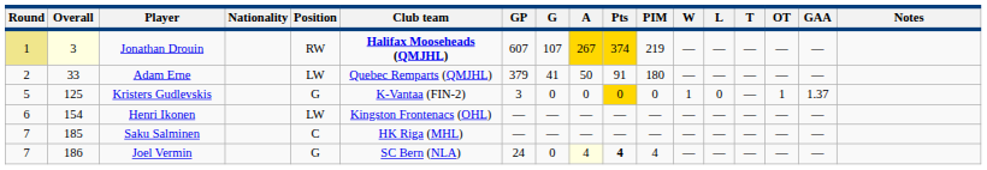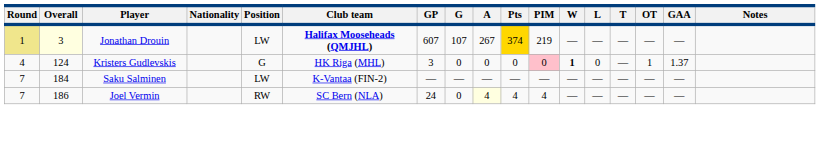 <table class="wikitable sortable" style="text-align:center">
 <tr style= "background:#FFFFFF; border-top:#003D7C 5px solid; border-bottom:#003D7C 5px solid;">
 <th style="width:3em">Round</th>
 <th style="width:4em">Overall</th>
 <th style="width:15em">Player</th>
 <th style="width:3em">Nationality</th>
 <th style="width:3em">Position</th>
 <th style="width:20em">Club team</th>
 <th style="width:3em">GP</th>
 <th style="width:3em">G</th>
 <th style="width:3em">A</th>
 <th style="width:3em">Pts</th>
 <th style="width:3em">PIM</th>
 <th style="width:3em">W</th>
 <th style="width:3em">L</th>
 <th style="width:3em">T</th>
 <th style="width:3em">OT</th>
 <th style="width:3em">GAA</th>
 <th style="width:20em">Notes</th>
 </tr>
 <tr>
 <td style="background: khaki;">1</td>
 <td style="background: lightyellow;">3</td>
 <td><a href='#'>Jonathan Drouin</a></td>
 <td></td>
-<td>RW</td>
+<td>LW</td>
 <td><strong><a href='#'>Halifax Mooseheads</a> (<a href='#'>QMJHL</a>)</strong></td>
 <td>607</td>
 <td>107</td>
-<td style="background: gold;">267</td>
+<td>267</td>
 <td style="background: gold;">374</td>
 <td>219</td>
 <td>—</td>
 <td>—</td>
 <td>—</td>
 <td>—</td>
 <td>—</td>
 <td></td>
 </tr>
 <tr>
-<td>2</td>
-<td>33</td>
-<td><a href='#'>Adam Erne</a></td>
-<td></td>
-<td>LW</td>
-<td><a href='#'>Quebec Remparts</a> (<a href='#'>QMJHL</a>)</td>
-<td>379</td>
-<td>41</td>
-<td>50</td>
-<td>91</td>
-<td>180</td>
-<td>—</td>
-<td>—</td>
-<td>—</td>
-<td>—</td>
-<td>—</td>
-<td></td>
-</tr>
-<tr>
-<td>5</td>
-<td>125</td>
+<td>4</td>
+<td>124</td>
 <td><a href='#'>Kristers Gudlevskis</a></td>
 <td></td>
 <td>G</td>
-<td><a href='#'>K-Vantaa</a> (FIN-2)</td>
+<td><a href='#'>HK Riga</a> (<a href='#'>MHL</a>)</td>
 <td>3</td>
 <td>0</td>
 <td>0</td>
-<td style="background: gold;">0</td>
 <td>0</td>
-<td>1</td>
+<td style="background: pink;">0</td>
+<td><strong>1</strong></td>
 <td>0</td>
 <td>—</td>
 <td>1</td>
 <td>1.37</td>
 <td></td>
 </tr>
 <tr>
-<td>6</td>
-<td>154</td>
-<td><a href='#'>Henri Ikonen</a></td>
+<td>7</td>
+<td>184</td>
+<td><a href='#'>Saku Salminen</a></td>
 <td></td>
 <td>LW</td>
-<td><a href='#'>Kingston Frontenacs</a> (<a href='#'>OHL</a>)</td>
-<td>—</td>
-<td>—</td>
-<td>—</td>
-<td>—</td>
-<td>—</td>
-<td>—</td>
-<td>—</td>
-<td>—</td>
-<td>—</td>
-<td>—</td>
-<td></td>
-</tr>
-<tr>
-<td>7</td>
-<td>185</td>
-<td><a href='#'>Saku Salminen</a></td>
-<td></td>
-<td>C</td>
-<td><a href='#'>HK Riga</a> (<a href='#'>MHL</a>)</td>
+<td><a href='#'>K-Vantaa</a> (FIN-2)</td>
 <td>—</td>
 <td>—</td>
 <td>—</td>
 <td>—</td>
 <td>—</td>
 <td>—</td>
 <td>—</td>
 <td>—</td>
 <td>—</td>
 <td>—</td>
 <td></td>
 </tr>
 <tr>
 <td>7</td>
 <td>186</td>
 <td><a href='#'>Joel Vermin</a></td>
 <td></td>
-<td>G</td>
+<td>RW</td>
 <td><a href='#'>SC Bern</a> (<a href='#'>NLA</a>)</td>
 <td>24</td>
 <td>0</td>
 <td style="background: lightyellow;">4</td>
-<td><strong>4</strong></td>
+<td>4</td>
 <td>4</td>
 <td>—</td>
 <td>—</td>
 <td>—</td>
 <td>—</td>
 <td>—</td>
 <td></td>
 </tr>
 </table>
